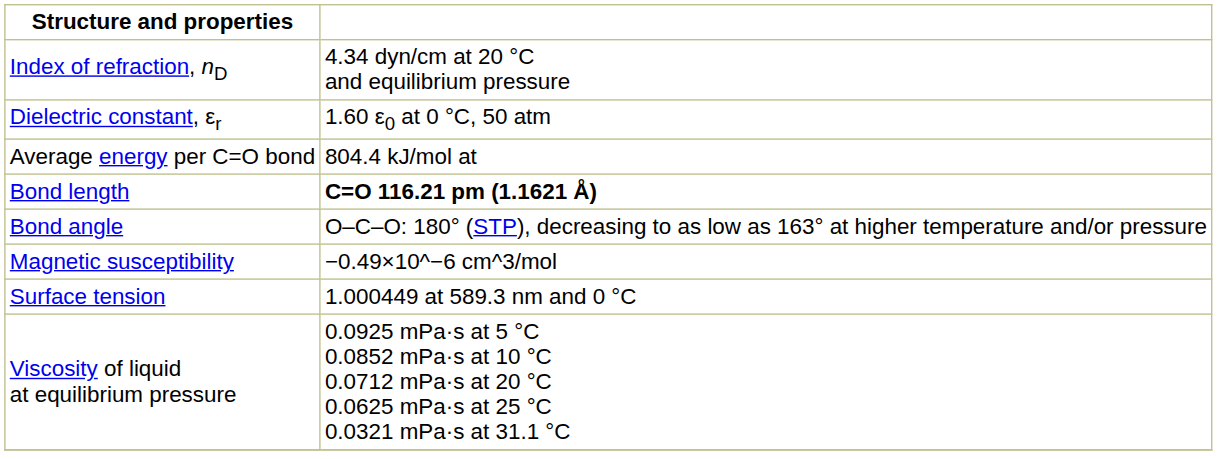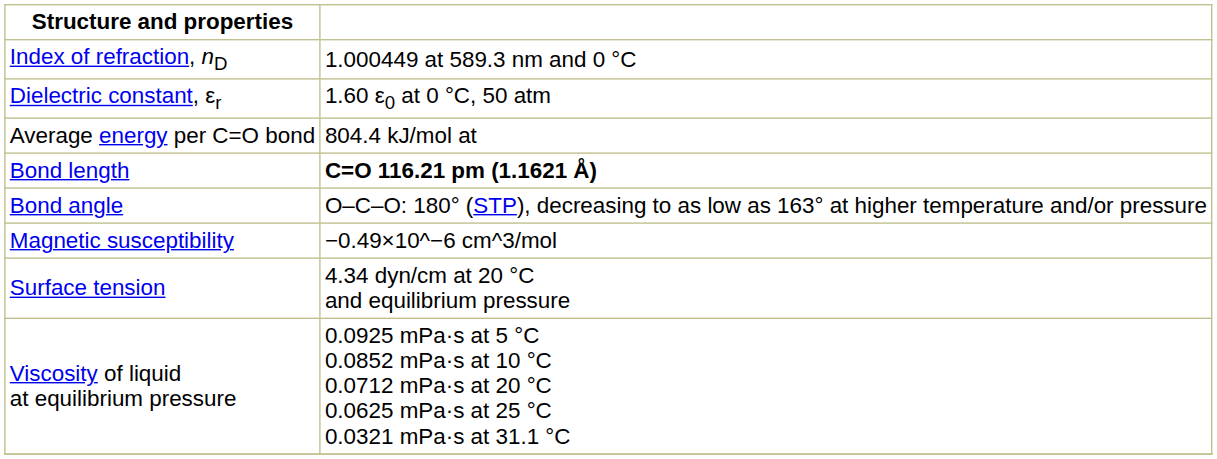 <table border="1" cellspacing="0" cellpadding="3" style="margin: 0 0 0 0.5em; background: #FFFFFF; border-collapse: collapse; border-color: #C0C090;">
 <tr>
 <th>Structure and properties</th>
 </tr>
 <tr>
 <td><a href='#'>Index of refraction</a>, <em>n</em><sub>D</sub></td>
-<td>4.34 dyn/cm at 20 °C<br>and equilibrium pressure</td>
+<td>1.000449 at 589.3 nm and 0 °C</td>
 </tr>
 <tr>
 <td><a href='#'>Dielectric constant</a>, ε<sub>r</sub></td>
 <td>1.60 ε<sub>0</sub> at 0 °C, 50 atm </td>
 </tr>
 <tr>
 <td>Average <a href='#'>energy</a> per C=O bond</td>
 <td>804.4 kJ/mol at </td>
 </tr>
 <tr>
 <td><a href='#'>Bond length</a></td>
 <td><strong>C=O 116.21 pm (1.1621 Å)</strong></td>
 </tr>
 <tr>
 <td><a href='#'>Bond angle</a></td>
 <td>O–C–O: 180° (<a href='#'>STP</a>), decreasing to as low as 163° at higher temperature and/or pressure</td>
 </tr>
 <tr>
 <td><a href='#'>Magnetic susceptibility</a></td>
 <td>−0.49×10^−6 cm^3/mol</td>
 </tr>
 <tr>
 <td><a href='#'>Surface tension</a></td>
-<td>1.000449 at 589.3 nm and 0 °C</td>
+<td>4.34 dyn/cm at 20 °C<br>and equilibrium pressure</td>
 </tr>
 <tr>
 <td><a href='#'>Viscosity</a> of liquid<br>at equilibrium pressure</td>
 <td>0.0925 mPa·s at 5 °C<br>0.0852 mPa·s at 10 °C<br>0.0712 mPa·s at 20 °C<br>0.0625 mPa·s at 25 °C<br>0.0321 mPa·s at 31.1 °C<br></td>
 </tr>
 <tr>
 </tr>
 </table>
